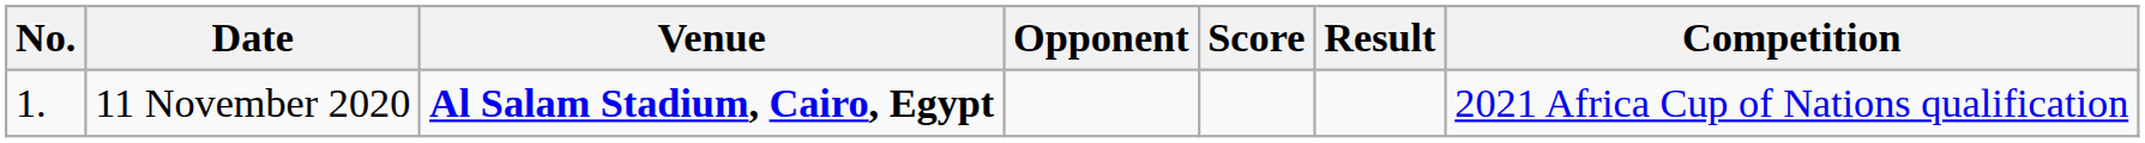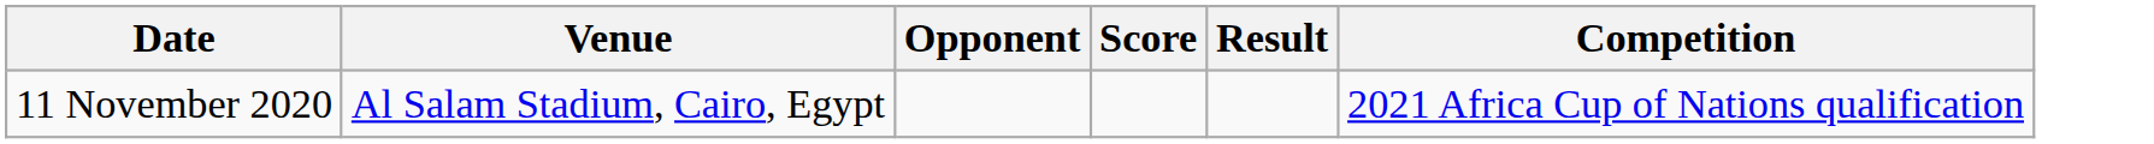 <table class="wikitable" style="font-size:100%;">
 <tr>
-<th>No.</th>
 <th>Date</th>
 <th>Venue</th>
 <th>Opponent</th>
 <th>Score</th>
 <th>Result</th>
 <th>Competition</th>
 </tr>
 <tr>
-<td>1.</td>
 <td>11 November 2020</td>
-<td><strong><a href='#'>Al Salam Stadium</a>, <a href='#'>Cairo</a>, Egypt</strong></td>
+<td><a href='#'>Al Salam Stadium</a>, <a href='#'>Cairo</a>, Egypt</td>
 <td></td>
 <td></td>
 <td></td>
 <td><a href='#'>2021 Africa Cup of Nations qualification</a></td>
 </tr>
 </table>
